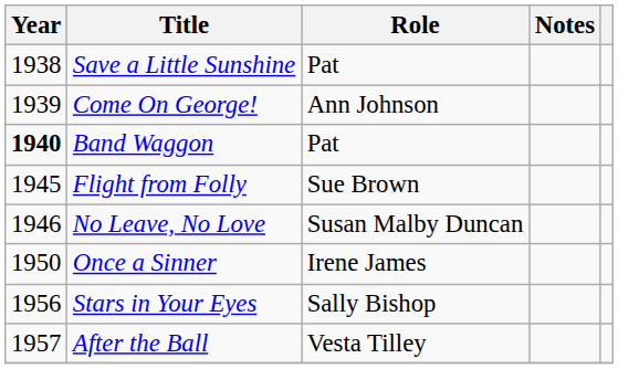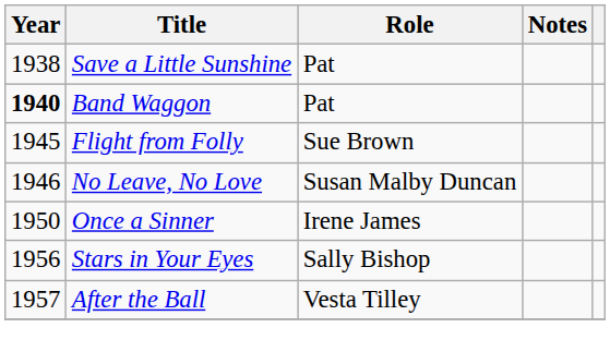 <table class="wikitable">
 <tr>
 <th>Year</th>
 <th>Title</th>
 <th>Role</th>
 <th>Notes</th>
 <th></th>
 </tr>
 <tr>
 <td>1938</td>
 <td><em><a href='#'>Save a Little Sunshine</a></em></td>
 <td>Pat</td>
-<td></td>
-<td></td>
-</tr>
-<tr>
-<td>1939</td>
-<td><em><a href='#'>Come On George!</a></em></td>
-<td>Ann Johnson</td>
 <td></td>
 <td></td>
 </tr>
 <tr>
 <td><strong>1940</strong></td>
 <td><em><a href='#'>Band Waggon</a></em></td>
 <td>Pat</td>
 <td></td>
 <td></td>
 </tr>
 <tr>
 <td>1945</td>
 <td><em><a href='#'>Flight from Folly</a></em></td>
 <td>Sue Brown</td>
 <td></td>
 <td></td>
 </tr>
 <tr>
 <td>1946</td>
 <td><em><a href='#'>No Leave, No Love</a></em></td>
 <td>Susan Malby Duncan</td>
 <td></td>
 <td></td>
 </tr>
 <tr>
 <td>1950</td>
 <td><em><a href='#'>Once a Sinner</a></em></td>
 <td>Irene James</td>
 <td></td>
 <td></td>
 </tr>
 <tr>
 <td>1956</td>
 <td><em><a href='#'>Stars in Your Eyes</a></em></td>
 <td>Sally Bishop</td>
 <td></td>
 <td></td>
 </tr>
 <tr>
 <td>1957</td>
 <td><em><a href='#'>After the Ball</a></em></td>
 <td>Vesta Tilley</td>
 <td></td>
 <td></td>
 </tr>
 <tr>
 </tr>
 </table>
